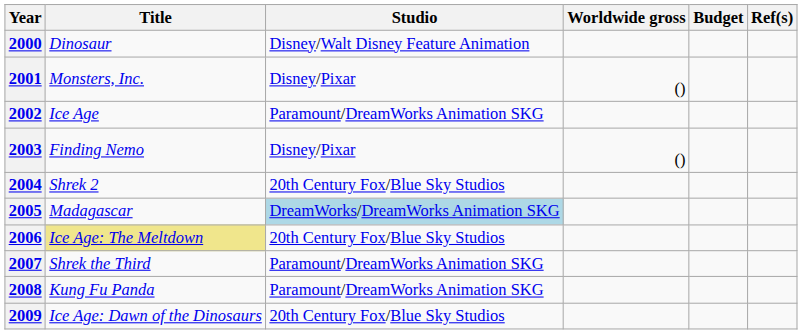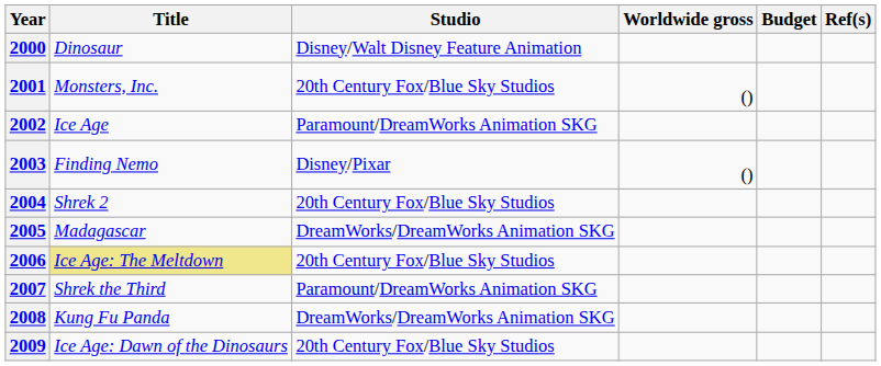 <table class="wikitable sortable" style="margin:auto; margin:auto;">
 <tr>
 <th scope="col">Year</th>
 <th scope="col">Title</th>
 <th scope="col">Studio</th>
 <th scope="col">Worldwide gross</th>
 <th scope="col">Budget</th>
 <th scope="col">Ref(s)</th>
 </tr>
 <tr>
 <th scope="row"><a href='#'>2000</a></th>
 <td><em><a href='#'>Dinosaur</a></em></td>
 <td><a href='#'>Disney</a>/<a href='#'>Walt Disney Feature Animation</a></td>
 <td align="right"></td>
 <td align="right"></td>
 <td style="text-align:center;"></td>
 </tr>
 <tr>
 <th scope="row"><a href='#'>2001</a></th>
 <td><em><a href='#'>Monsters, Inc.</a></em></td>
-<td><a href='#'>Disney</a>/<a href='#'>Pixar</a></td>
+<td><a href='#'>20th Century Fox</a>/<a href='#'>Blue Sky Studios</a></td>
 <td align="right"><br> ()</td>
 <td align="right"></td>
 <td style="text-align:center;"></td>
 </tr>
 <tr>
 <th scope="row"><a href='#'>2002</a></th>
 <td><em><a href='#'>Ice Age</a></em></td>
 <td><a href='#'>Paramount</a>/<a href='#'>DreamWorks Animation SKG</a></td>
 <td align="right"></td>
 <td align="right"></td>
 <td style="text-align:center;"></td>
 </tr>
 <tr>
 <th scope="row"><a href='#'>2003</a></th>
 <td><em><a href='#'>Finding Nemo</a></em></td>
 <td><a href='#'>Disney</a>/<a href='#'>Pixar</a></td>
 <td align="right"><br> ()</td>
 <td align="right"></td>
 <td style="text-align:center;"></td>
 </tr>
 <tr>
 <th scope="row"><a href='#'>2004</a></th>
 <td><em><a href='#'>Shrek 2</a></em></td>
 <td><a href='#'>20th Century Fox</a>/<a href='#'>Blue Sky Studios</a></td>
 <td align="right"></td>
 <td align="right"></td>
 <td style="text-align:center;"></td>
 </tr>
 <tr>
 <th scope="row"><a href='#'>2005</a></th>
 <td><em><a href='#'>Madagascar</a></em></td>
-<td style="background: lightblue;"><a href='#'>DreamWorks</a>/<a href='#'>DreamWorks Animation SKG</a></td>
+<td><a href='#'>DreamWorks</a>/<a href='#'>DreamWorks Animation SKG</a></td>
 <td align="right"></td>
 <td align="right"></td>
 <td style="text-align:center;"></td>
 </tr>
 <tr>
 <th scope="row"><a href='#'>2006</a></th>
 <td style="background: khaki;"><em><a href='#'>Ice Age: The Meltdown</a></em></td>
 <td><a href='#'>20th Century Fox</a>/<a href='#'>Blue Sky Studios</a></td>
 <td align="right"></td>
 <td align="right"></td>
 <td style="text-align:center;"></td>
 </tr>
 <tr>
 <th scope="row"><a href='#'>2007</a></th>
 <td><em><a href='#'>Shrek the Third</a></em></td>
 <td><a href='#'>Paramount</a>/<a href='#'>DreamWorks Animation SKG</a></td>
 <td align="right"></td>
 <td align="right"></td>
 <td style="text-align:center;"></td>
 </tr>
 <tr>
 <th scope="row"><a href='#'>2008</a></th>
 <td><em><a href='#'>Kung Fu Panda</a></em></td>
-<td><a href='#'>Paramount</a>/<a href='#'>DreamWorks Animation SKG</a></td>
+<td><a href='#'>DreamWorks</a>/<a href='#'>DreamWorks Animation SKG</a></td>
 <td align="right"></td>
 <td align="right"></td>
 <td style="text-align:center;"></td>
 </tr>
 <tr>
 <th scope="row"><a href='#'>2009</a></th>
 <td><em><a href='#'>Ice Age: Dawn of the Dinosaurs</a></em></td>
 <td><a href='#'>20th Century Fox</a>/<a href='#'>Blue Sky Studios</a></td>
 <td align="right"></td>
 <td align="right"></td>
 <td style="text-align:center;"></td>
 </tr>
 </table>
